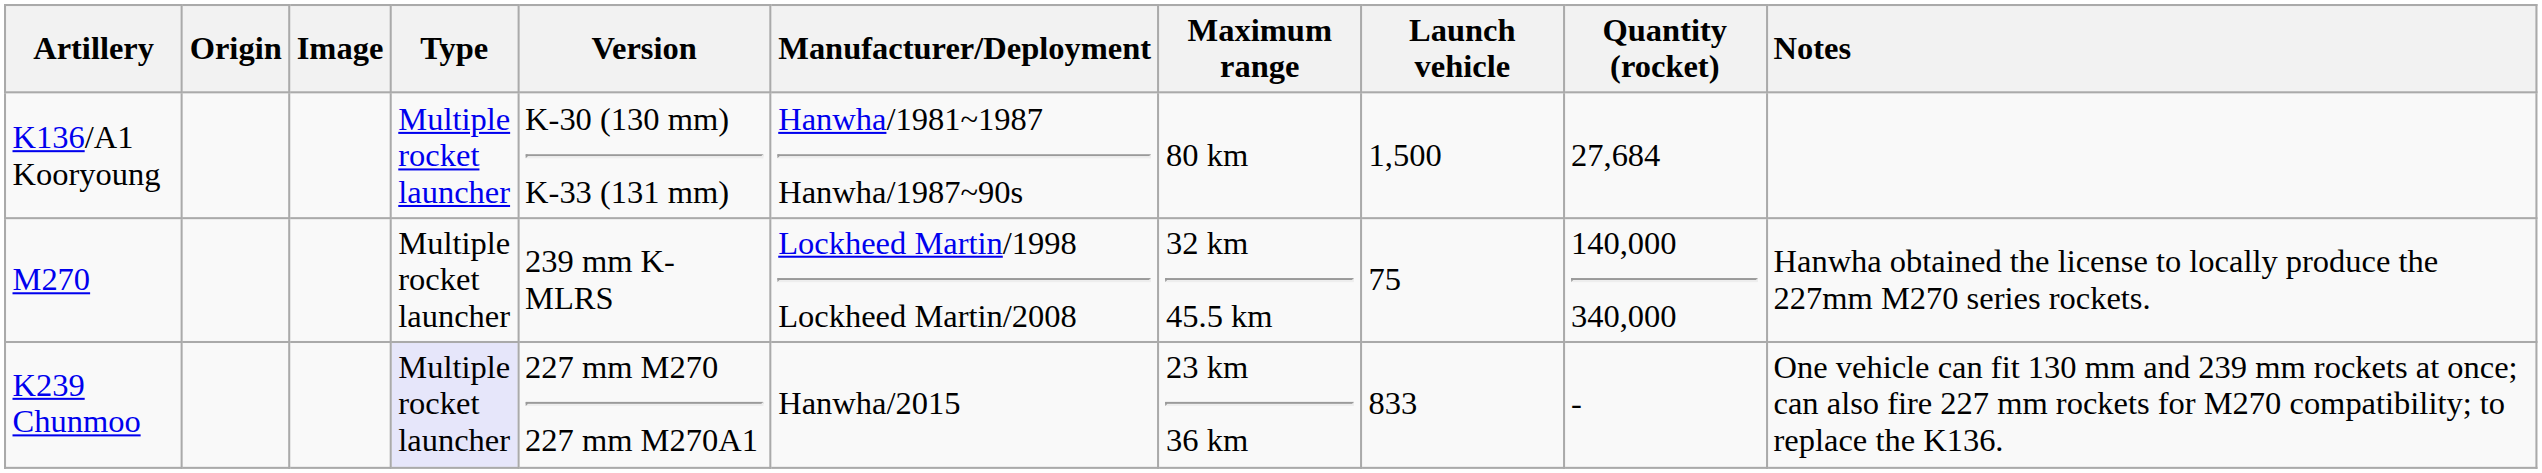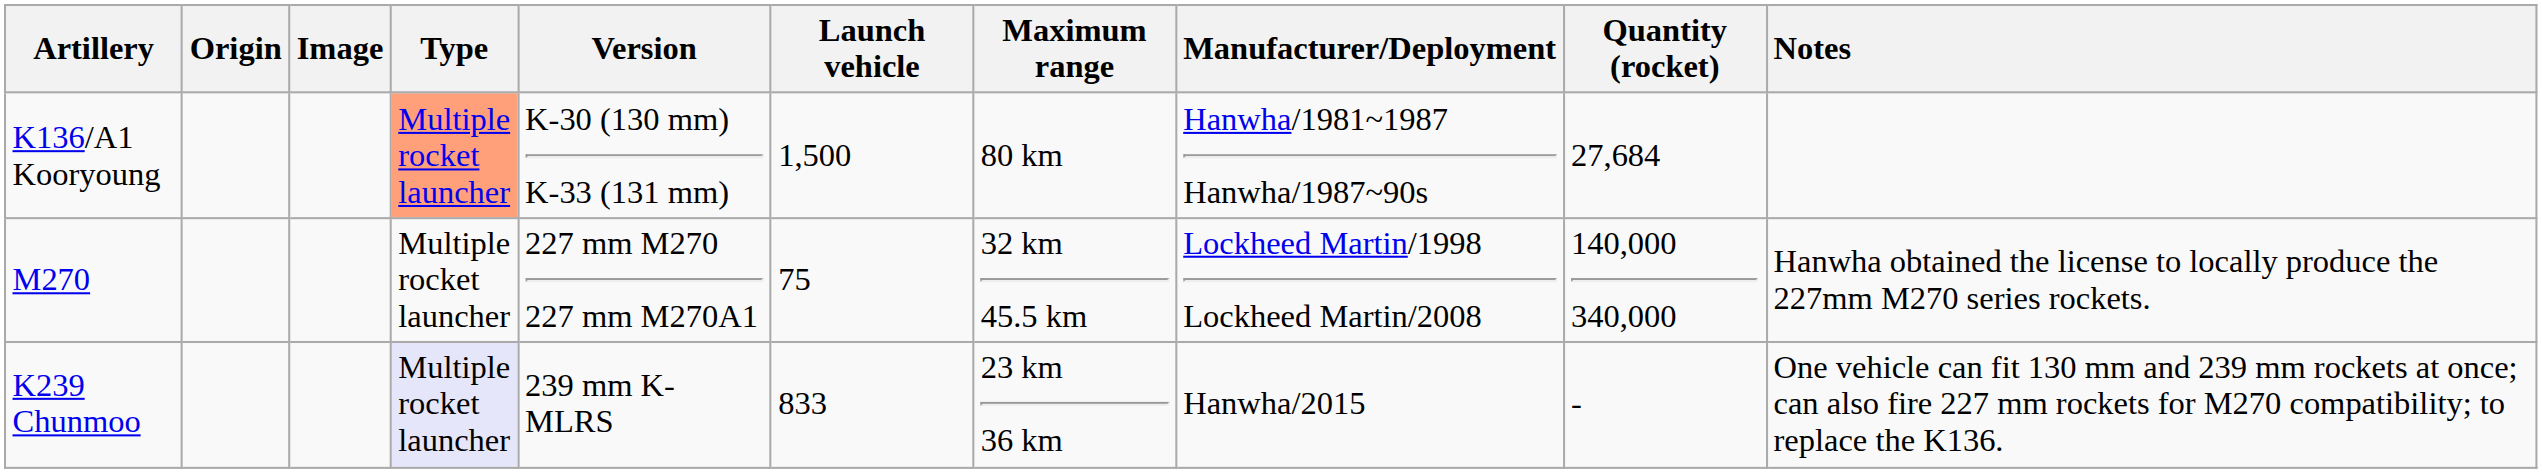 <table class="wikitable sortable">
 <tr>
 <th style="width:7%;">Artillery</th>
 <th>Origin</th>
 <th>Image</th>
 <th style="width:4%;">Type</th>
 <th style="width:10%;">Version</th>
+<th style="width:8%;">Launch vehicle</th>
+<th style="width:8%;">Maximum range</th>
 <th style="width:11%;">Manufacturer/Deployment</th>
-<th style="width:8%;">Maximum range</th>
-<th style="width:8%;">Launch vehicle</th>
 <th style="width:8%;">Quantity (rocket)</th>
 <th style="text-align:left;">Notes</th>
 </tr>
 <tr>
 <td><a href='#'>K136</a>/A1 Kooryoung</td>
 <td></td>
 <td></td>
-<td><a href='#'>Multiple rocket launcher</a></td>
+<td style="background: lightsalmon;"><a href='#'>Multiple rocket launcher</a></td>
 <td>K-30 (130 mm) <hr> K-33 (131 mm)</td>
+<td>1,500</td>
+<td>80 km</td>
 <td><a href='#'>Hanwha</a>/1981~1987 <hr>Hanwha/1987~90s</td>
-<td>80 km</td>
-<td>1,500</td>
 <td>27,684</td>
 <td></td>
 </tr>
 <tr>
 <td><a href='#'>M270</a></td>
 <td><br></td>
 <td></td>
 <td>Multiple rocket launcher</td>
-<td>239 mm K-MLRS</td>
+<td>227 mm M270 <hr> 227 mm M270A1</td>
+<td>75</td>
+<td>32 km <hr> 45.5 km</td>
 <td><a href='#'>Lockheed Martin</a>/1998<hr>Lockheed Martin/2008</td>
-<td>32 km <hr> 45.5 km</td>
-<td>75</td>
 <td>140,000 <hr> 340,000</td>
 <td>Hanwha obtained the license to locally produce the 227mm M270 series rockets.</td>
 </tr>
 <tr>
 <td><a href='#'>K239 Chunmoo</a></td>
 <td></td>
 <td></td>
 <td style="background: lavender;">Multiple rocket launcher</td>
-<td>227 mm M270 <hr> 227 mm M270A1</td>
+<td>239 mm K-MLRS</td>
+<td>833</td>
+<td>23 km <hr> 36 km</td>
 <td>Hanwha/2015</td>
-<td>23 km <hr> 36 km</td>
-<td>833</td>
 <td>-</td>
 <td>One vehicle can fit 130 mm and 239 mm rockets at once; can also fire 227 mm rockets for M270 compatibility; to replace the K136.</td>
 </tr>
 </table>
